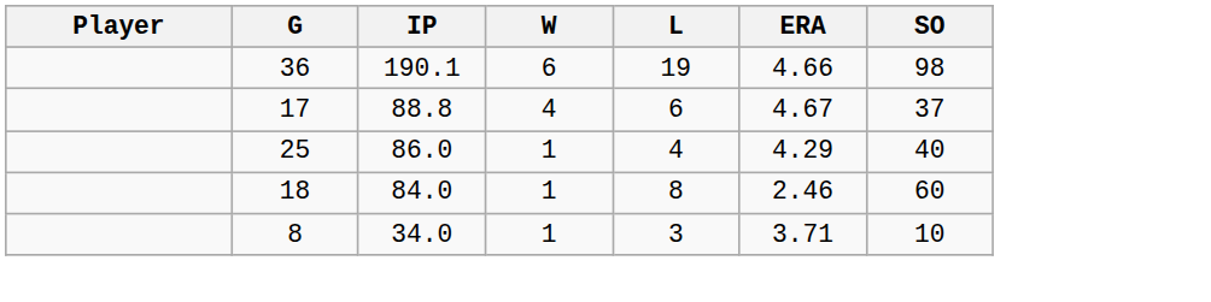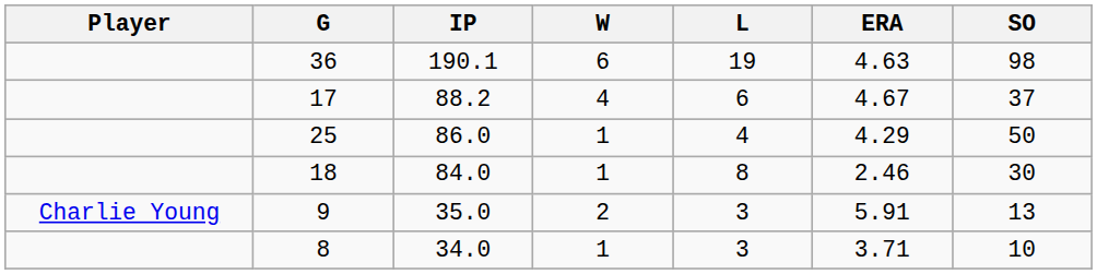 <table class="wikitable sortable">
 <tr>
 <th bgcolor="#DDDDFF" width="16%">Player</th>
 <th bgcolor="#DDDDFF" width="9%">G</th>
 <th bgcolor="#DDDDFF" width="9%">IP</th>
 <th bgcolor="#DDDDFF" width="9%">W</th>
 <th bgcolor="#DDDDFF" width="9%">L</th>
 <th bgcolor="#DDDDFF" width="9%">ERA</th>
 <th bgcolor="#DDDDFF" width="9%">SO</th>
 </tr>
 <tr align="center">
 <td></td>
 <td>36</td>
 <td>190.1</td>
 <td>6</td>
 <td>19</td>
-<td>4.66</td>
+<td>4.63</td>
 <td>98</td>
 </tr>
 <tr align="center">
 <td></td>
 <td>17</td>
-<td>88.8</td>
+<td>88.2</td>
 <td>4</td>
 <td>6</td>
 <td>4.67</td>
 <td>37</td>
 </tr>
 <tr align="center">
 <td></td>
 <td>25</td>
 <td>86.0</td>
 <td>1</td>
 <td>4</td>
 <td>4.29</td>
-<td>40</td>
+<td>50</td>
 </tr>
 <tr align="center">
 <td></td>
 <td>18</td>
 <td>84.0</td>
 <td>1</td>
 <td>8</td>
 <td>2.46</td>
-<td>60</td>
+<td>30</td>
+</tr>
+<tr align="center">
+<td><a href='#'>Charlie Young</a></td>
+<td>9</td>
+<td>35.0</td>
+<td>2</td>
+<td>3</td>
+<td>5.91</td>
+<td>13</td>
 </tr>
 <tr align="center">
 <td></td>
 <td>8</td>
 <td>34.0</td>
 <td>1</td>
 <td>3</td>
 <td>3.71</td>
 <td>10</td>
 </tr>
 </table>
